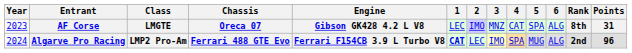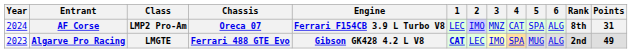 <table class="wikitable" style="text-align:center; font-size:90%">
 <tr>
 <th>Year</th>
 <th>Entrant</th>
 <th>Class</th>
 <th>Chassis</th>
 <th>Engine</th>
 <th>1</th>
 <th>2</th>
 <th>3</th>
 <th>4</th>
 <th>5</th>
 <th>6</th>
 <th>Rank</th>
 <th>Points</th>
 </tr>
 <tr>
-<td><a href='#'>2023</a></td>
+<td><a href='#'>2024</a></td>
 <th><a href='#'>AF Corse</a></th>
-<th>LMGTE</th>
+<th>LMP2 Pro-Am</th>
 <th><a href='#'>Oreca 07</a></th>
-<th><a href='#'>Gibson</a> GK428 4.2 L V8</th>
+<th><a href='#'>Ferrari F154CB</a> 3.9 L Turbo V8</th>
 <td style="background:#DFFFDF;"><a href='#'>LEC</a><br></td>
 <td style="background:#CFCFFF;"><a href='#'>IMO</a><br></td>
 <td style="background:#DFFFDF;"><a href='#'>MNZ</a><br></td>
 <td style="background:#DFFFDF;"><a href='#'>CAT</a><br></td>
 <td style="background:#DFFFDF;"><a href='#'>SPA</a><br></td>
 <td style="background:#DFFFDF;"><a href='#'>ALG</a><br></td>
 <th>8th</th>
 <th>31</th>
 </tr>
 <tr>
-<td><a href='#'>2024</a></td>
+<td><a href='#'>2023</a></td>
 <th><a href='#'>Algarve Pro Racing</a></th>
-<th>LMP2 Pro-Am</th>
+<th>LMGTE</th>
 <th><a href='#'>Ferrari 488 GTE Evo</a></th>
-<th><a href='#'>Ferrari F154CB</a> 3.9 L Turbo V8</th>
+<th><a href='#'>Gibson</a> GK428 4.2 L V8</th>
 <td style="background:#DFFFDF;"><strong><a href='#'>CAT</a><br></strong></td>
 <td style="background:#DFFFDF;"><a href='#'>LEC</a><br></td>
 <td style="background:#FFFFBF;"><a href='#'>IMO</a><br></td>
 <td style="background:#FFDF9F;"><a href='#'>SPA</a><br></td>
 <td style="background:#DFDFDF;"><a href='#'>MUG</a><br></td>
 <td style="background:#DFDFDF;"><a href='#'>ALG</a><br></td>
 <th style="background:#DFDFDF;">2nd</th>
-<th style="background:#DFDFDF;">96</th>
+<th style="background:#DFDFDF;">49</th>
 </tr>
 </table>
